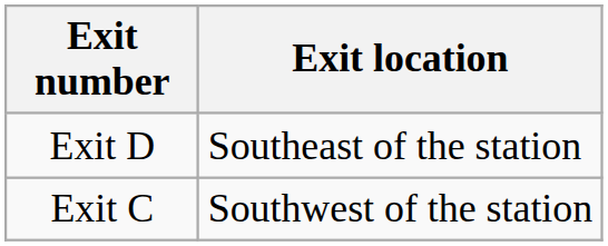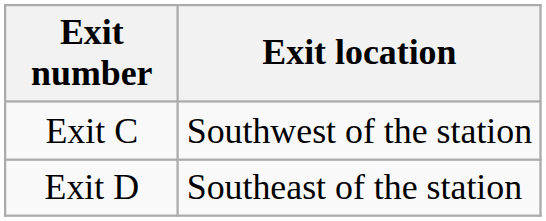 <table class="wikitable">
 <tr>
 <th style="width:70px">Exit number</th>
 <th>Exit location</th>
 </tr>
 <tr>
+<td align="center">Exit C</td>
+<td>Southwest of the station</td>
+</tr>
+<tr>
 <td align="center">Exit D</td>
 <td>Southeast of the station</td>
 </tr>
-<tr>
-<td align="center">Exit C</td>
-<td>Southwest of the station</td>
-</tr>
 </table>
